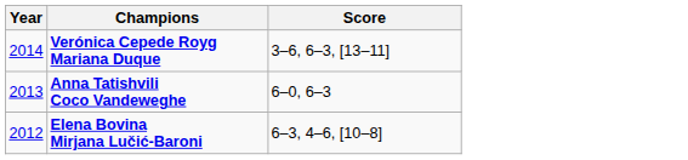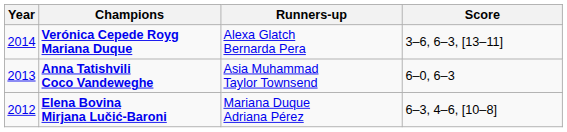 <table class="wikitable" style="font-size:90%">
 <tr>
 <th>Year</th>
 <th width="200">Champions</th>
+<th width="200">Runners-up</th>
 <th width="175">Score</th>
 </tr>
 <tr>
 <td><a href='#'>2014</a></td>
 <td> <strong><a href='#'>Verónica Cepede Royg</a></strong> <br>  <strong><a href='#'>Mariana Duque</a></strong></td>
+<td> <a href='#'>Alexa Glatch</a> <br>  <a href='#'>Bernarda Pera</a></td>
 <td>3–6, 6–3, [13–11]</td>
 </tr>
 <tr>
 <td><a href='#'>2013</a></td>
 <td> <strong><a href='#'>Anna Tatishvili</a></strong> <br>  <strong><a href='#'>Coco Vandeweghe</a></strong></td>
+<td> <a href='#'>Asia Muhammad</a> <br>  <a href='#'>Taylor Townsend</a></td>
 <td>6–0, 6–3</td>
 </tr>
 <tr>
 <td><a href='#'>2012</a></td>
 <td> <strong><a href='#'>Elena Bovina</a></strong> <br>  <strong><a href='#'>Mirjana Lučić-Baroni</a></strong></td>
+<td> <a href='#'>Mariana Duque</a> <br>  <a href='#'>Adriana Pérez</a></td>
 <td>6–3, 4–6, [10–8]</td>
 </tr>
 </table>
